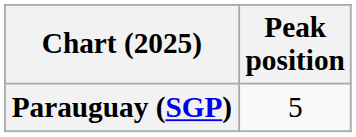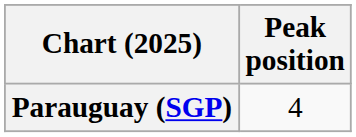 <table class="wikitable sortable plainrowheaders" style="text-align:center">
 <tr>
 <th scope="col">Chart (2025)</th>
 <th scope="col">Peak<br>position</th>
 </tr>
 <tr>
 <th scope="row">Parauguay (<a href='#'>SGP</a>)</th>
-<td>5</td>
+<td>4</td>
 </tr>
 </table>
